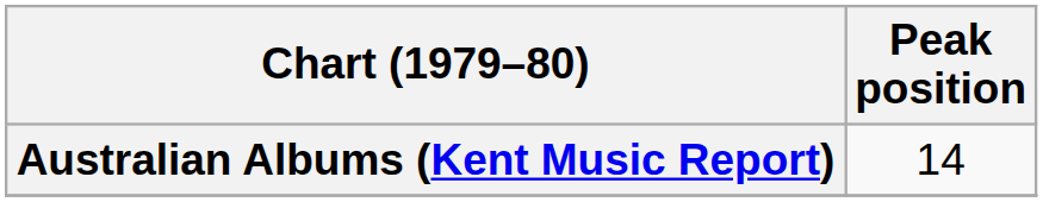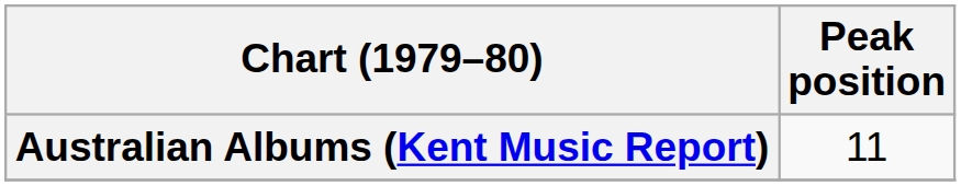 <table class="wikitable sortable plainrowheaders">
 <tr>
 <th scope="col">Chart (1979–80)</th>
 <th scope="col">Peak<br>position</th>
 </tr>
 <tr>
 <th scope="row">Australian Albums (<a href='#'>Kent Music Report</a>)</th>
-<td style="text-align:center;">14</td>
+<td style="text-align:center;">11</td>
 </tr>
 <tr>
 </tr>
 <tr>
 </tr>
 <tr>
 </tr>
 <tr>
 </tr>
 <tr>
 </tr>
 <tr>
 </tr>
 <tr>
 </tr>
 <tr>
 </tr>
 </table>
